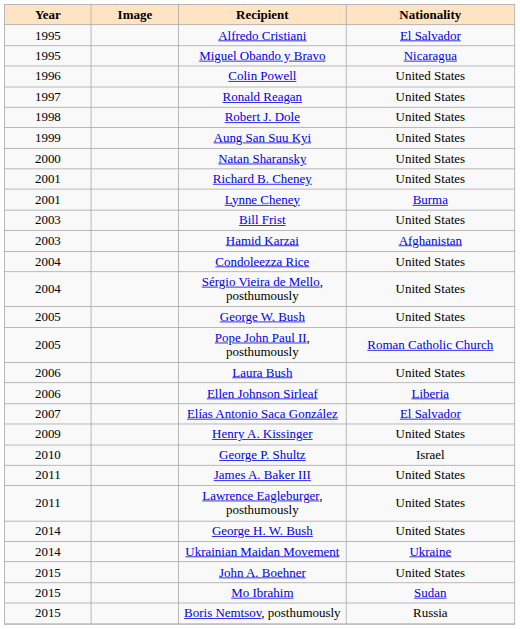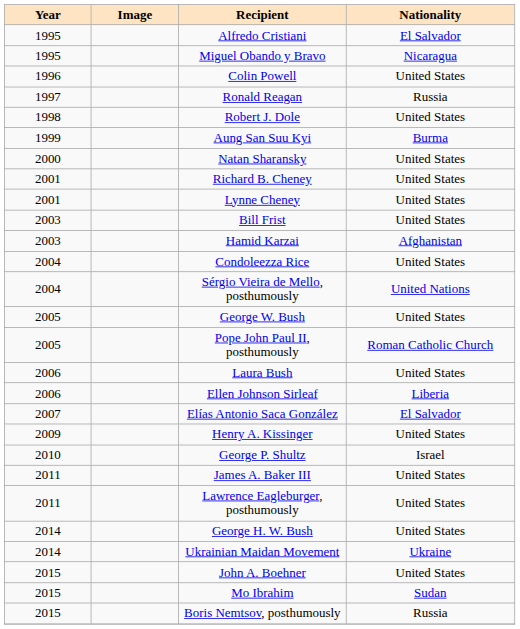 <table class="sortable wikitable" border="1" style="text-align:center;">
 <tr>
 <th width=100 style="background:#FFE4C4;">Year</th>
 <th width=100 class=unsortable style="background:#FFE4C4;">Image</th>
 <th width=200 style="background:#FFE4C4;">Recipient</th>
 <th width=200 style="background:#FFE4C4;">Nationality</th>
 </tr>
 <tr>
 <td>1995</td>
 <td></td>
 <td><a href='#'>Alfredo Cristiani</a></td>
 <td><a href='#'>El Salvador</a></td>
 </tr>
 <tr>
 <td>1995</td>
 <td></td>
 <td><a href='#'>Miguel Obando y Bravo</a></td>
 <td><a href='#'>Nicaragua</a></td>
 </tr>
 <tr>
 <td>1996</td>
 <td></td>
 <td><a href='#'>Colin Powell</a></td>
 <td>United States</td>
 </tr>
 <tr>
 <td>1997</td>
 <td></td>
 <td><a href='#'>Ronald Reagan</a></td>
-<td>United States</td>
+<td>Russia</td>
 </tr>
 <tr>
 <td>1998</td>
 <td></td>
 <td><a href='#'>Robert J. Dole</a></td>
 <td>United States</td>
 </tr>
 <tr>
 <td>1999</td>
 <td></td>
 <td><a href='#'>Aung San Suu Kyi</a></td>
-<td>United States</td>
+<td><a href='#'>Burma</a></td>
 </tr>
 <tr>
 <td>2000</td>
 <td></td>
 <td><a href='#'>Natan Sharansky</a></td>
 <td>United States</td>
 </tr>
 <tr>
 <td>2001</td>
 <td></td>
 <td><a href='#'>Richard B. Cheney</a></td>
 <td>United States</td>
 </tr>
 <tr>
 <td>2001</td>
 <td></td>
 <td><a href='#'>Lynne Cheney</a></td>
-<td><a href='#'>Burma</a></td>
+<td>United States</td>
 </tr>
 <tr>
 <td>2003</td>
 <td></td>
 <td><a href='#'>Bill Frist</a></td>
 <td>United States</td>
 </tr>
 <tr>
 <td>2003</td>
 <td></td>
 <td><a href='#'>Hamid Karzai</a></td>
 <td><a href='#'>Afghanistan</a></td>
 </tr>
 <tr>
 <td>2004</td>
 <td></td>
 <td><a href='#'>Condoleezza Rice</a></td>
 <td>United States</td>
 </tr>
 <tr>
 <td>2004</td>
 <td></td>
 <td><a href='#'>Sérgio Vieira de Mello</a>, posthumously</td>
-<td>United States</td>
+<td><a href='#'>United Nations</a></td>
 </tr>
 <tr>
 <td>2005</td>
 <td></td>
 <td><a href='#'>George W. Bush</a></td>
 <td>United States</td>
 </tr>
 <tr>
 <td>2005</td>
 <td></td>
 <td><a href='#'>Pope John Paul II</a>, posthumously</td>
 <td><a href='#'>Roman Catholic Church</a></td>
 </tr>
 <tr>
 <td>2006</td>
 <td></td>
 <td><a href='#'>Laura Bush</a></td>
 <td>United States</td>
 </tr>
 <tr>
 <td>2006</td>
 <td></td>
 <td><a href='#'>Ellen Johnson Sirleaf</a></td>
 <td><a href='#'>Liberia</a></td>
 </tr>
 <tr>
 <td>2007</td>
 <td></td>
 <td><a href='#'>Elías Antonio Saca González</a></td>
 <td><a href='#'>El Salvador</a></td>
 </tr>
 <tr>
 <td>2009</td>
 <td></td>
 <td><a href='#'>Henry A. Kissinger</a></td>
 <td>United States</td>
 </tr>
 <tr>
 <td>2010</td>
 <td></td>
 <td><a href='#'>George P. Shultz</a></td>
 <td>Israel</td>
 </tr>
 <tr>
 <td>2011</td>
 <td></td>
 <td><a href='#'>James A. Baker III</a></td>
 <td>United States</td>
 </tr>
 <tr>
 <td>2011</td>
 <td></td>
 <td><a href='#'>Lawrence Eagleburger</a>, posthumously</td>
 <td>United States</td>
 </tr>
 <tr>
 <td>2014</td>
 <td></td>
 <td><a href='#'>George H. W. Bush</a></td>
 <td>United States</td>
 </tr>
 <tr>
 <td>2014</td>
 <td></td>
 <td><a href='#'>Ukrainian Maidan Movement</a></td>
 <td><a href='#'>Ukraine</a></td>
 </tr>
 <tr>
 <td>2015</td>
 <td></td>
 <td><a href='#'>John A. Boehner</a></td>
 <td>United States</td>
 </tr>
 <tr>
 <td>2015</td>
 <td></td>
 <td><a href='#'>Mo Ibrahim</a></td>
 <td><a href='#'>Sudan</a></td>
 </tr>
 <tr>
 <td>2015</td>
 <td></td>
 <td><a href='#'>Boris Nemtsov</a>, posthumously</td>
 <td>Russia</td>
 </tr>
 <tr>
 </tr>
 </table>
